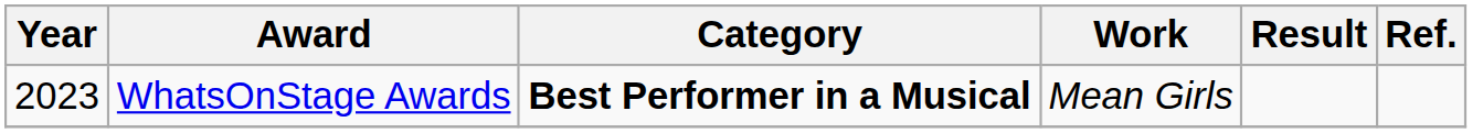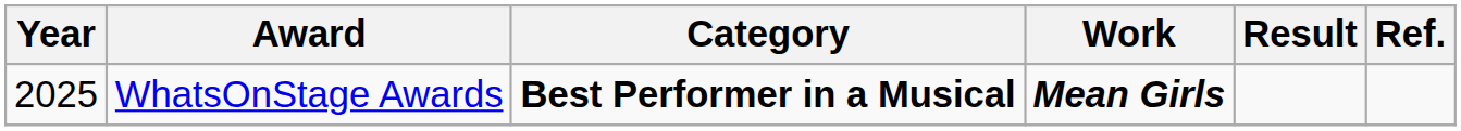 <table class="wikitable plainrowheaders">
 <tr>
 <th>Year</th>
 <th>Award</th>
 <th>Category</th>
 <th>Work</th>
 <th>Result</th>
 <th>Ref.</th>
 </tr>
 <tr>
-<td>2023</td>
+<td>2025</td>
 <td><a href='#'>WhatsOnStage Awards</a></td>
 <td><strong>Best Performer in a Musical</strong></td>
-<td><em>Mean Girls</em></td>
+<td><strong><em>Mean Girls</em></strong></td>
 <td></td>
 <td></td>
 </tr>
 <tr>
 </tr>
 </table>
